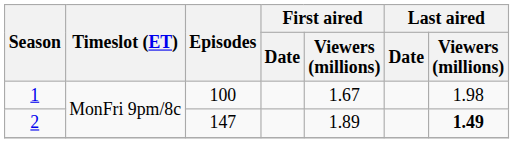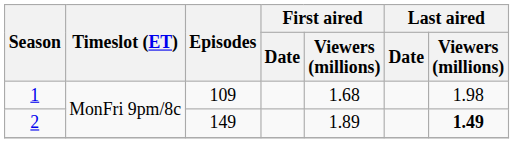 <table class="wikitable" style="text-align: center">
 <tr>
 <th scope="col" rowspan="2">Season</th>
 <th scope="col" rowspan="2">Timeslot (<a href='#'>ET</a>)</th>
 <th scope="col" rowspan="2">Episodes</th>
 <th scope="col" colspan="2">First aired</th>
 <th scope="col" colspan="2">Last aired</th>
 </tr>
 <tr>
 <th scope="col">Date</th>
 <th scope="col">Viewers<br>(millions)</th>
 <th scope="col">Date</th>
 <th scope="col">Viewers<br>(millions)</th>
 </tr>
 <tr>
 <td rowspan="1"><a href='#'>1</a></td>
 <td rowspan="2">MonFri 9pm/8c</td>
-<td>100</td>
+<td>109</td>
 <td></td>
-<td>1.67</td>
+<td>1.68</td>
 <td></td>
 <td>1.98</td>
 </tr>
 <tr>
 <td rowspan="1"><a href='#'>2</a></td>
-<td>147</td>
+<td>149</td>
 <td></td>
 <td>1.89</td>
 <td></td>
 <td><strong>1.49</strong></td>
 </tr>
 <tr>
 </tr>
 </table>
